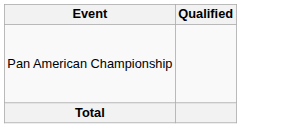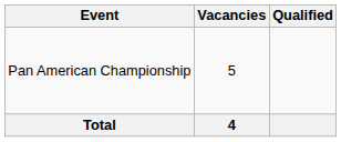 <table class="wikitable">
 <tr>
 <th>Event</th>
+<th>Vacancies</th>
 <th>Qualified</th>
 </tr>
 <tr>
 <td>Pan American Championship</td>
+<td style="text-align:center;">5</td>
 <td><br><br><s></s><br><br><br></td>
 </tr>
 <tr>
 <th>Total</th>
+<th>4</th>
 <th></th>
 </tr>
 </table>
